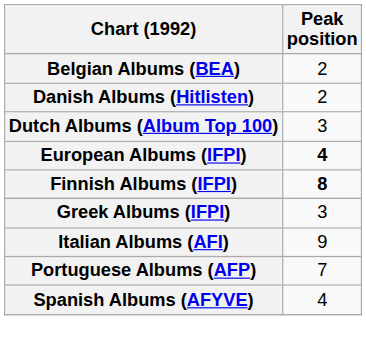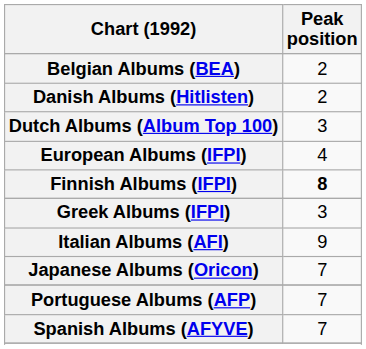 <table class="wikitable sortable plainrowheaders" style="text-align:center">
 <tr>
 <th scope="col">Chart (1992)</th>
 <th scope="col">Peak<br>position</th>
 </tr>
 <tr>
 </tr>
 <tr>
 </tr>
 <tr>
 <th scope="row">Belgian Albums (<a href='#'>BEA</a>)</th>
 <td>2</td>
 </tr>
 <tr>
 <th scope="row">Danish Albums (<a href='#'>Hitlisten</a>)</th>
 <td>2</td>
 </tr>
 <tr>
 <th scope="row">Dutch Albums (<a href='#'>Album Top 100</a>)</th>
 <td>3</td>
 </tr>
 <tr>
 <th scope="row">European Albums (<a href='#'>IFPI</a>)</th>
-<td><strong>4</strong></td>
+<td>4</td>
 </tr>
 <tr>
 <th scope="row">Finnish Albums (<a href='#'>IFPI</a>)</th>
 <td><strong>8</strong></td>
 </tr>
 <tr>
 </tr>
 <tr>
 <th scope="row">Greek Albums (<a href='#'>IFPI</a>)</th>
 <td>3</td>
 </tr>
 <tr>
 <th scope="row">Italian Albums (<a href='#'>AFI</a>)</th>
 <td>9</td>
 </tr>
 <tr>
+<th scope="row">Japanese Albums (<a href='#'>Oricon</a>)</th>
+<td>7</td>
+</tr>
+<tr>
 </tr>
 <tr>
 </tr>
 <tr>
 <th scope="row">Portuguese Albums (<a href='#'>AFP</a>)</th>
 <td>7</td>
 </tr>
 <tr>
 <th scope="row">Spanish Albums (<a href='#'>AFYVE</a>)</th>
-<td>4</td>
+<td>7</td>
 </tr>
 <tr>
 </tr>
 <tr>
 </tr>
 <tr>
 </tr>
 <tr>
 </tr>
 </table>
